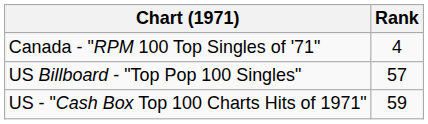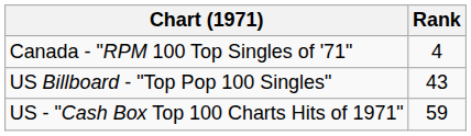 <table class="wikitable sortable">
 <tr>
 <th align="left">Chart (1971)</th>
 <th style="text-align:center;">Rank</th>
 </tr>
 <tr>
 <td>Canada - "<em>RPM</em> 100 Top Singles of '71"</td>
 <td style="text-align:center;">4</td>
 </tr>
 <tr>
 <td align="left">US <em>Billboard</em> - "Top Pop 100 Singles"</td>
-<td style="text-align:center;">57</td>
+<td style="text-align:center;">43</td>
 </tr>
 <tr>
 <td align="left">US - "<em>Cash Box</em> Top 100 Charts Hits of 1971"</td>
 <td style="text-align:center;">59</td>
 </tr>
 </table>
